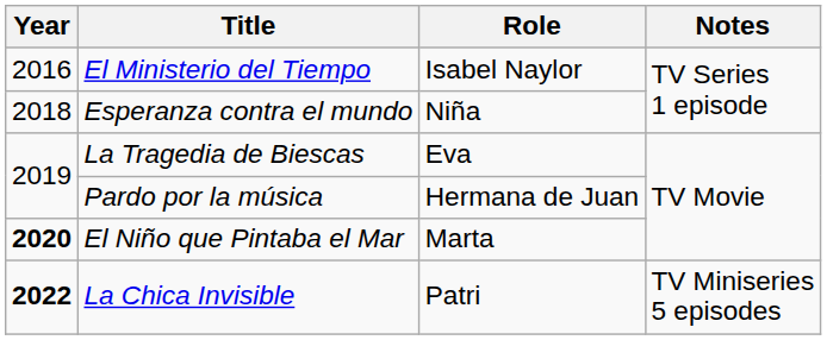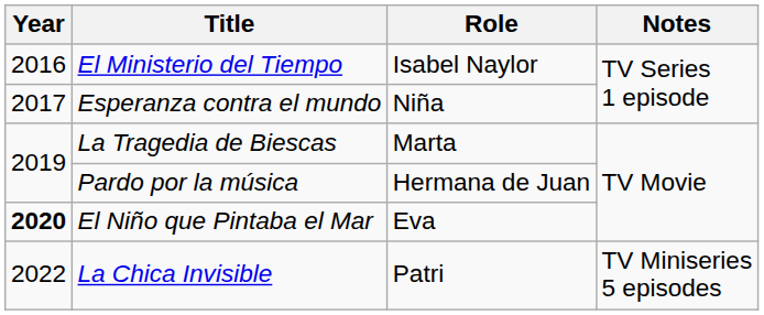 <table class="wikitable sortable">
 <tr>
 <th>Year</th>
 <th>Title</th>
 <th>Role</th>
 <th>Notes</th>
 </tr>
 <tr>
 <td>2016</td>
 <td><em><a href='#'>El Ministerio del Tiempo</a></em></td>
 <td>Isabel Naylor</td>
 <td rowspan=2>TV Series<br>1 episode</td>
 </tr>
 <tr>
-<td>2018</td>
+<td>2017</td>
 <td><em>Esperanza contra el mundo</em></td>
 <td>Niña</td>
 </tr>
 <tr>
 <td rowspan=2>2019</td>
 <td><em>La Tragedia de Biescas</em></td>
-<td>Eva</td>
+<td>Marta</td>
 <td rowspan=3>TV Movie</td>
 </tr>
 <tr>
 <td><em>Pardo por la música</em></td>
 <td>Hermana de Juan</td>
 </tr>
 <tr>
 <td><strong>2020</strong></td>
 <td><em>El Niño que Pintaba el Mar</em></td>
-<td>Marta</td>
+<td>Eva</td>
 </tr>
 <tr>
-<td><strong>2022</strong></td>
+<td>2022</td>
 <td><em><a href='#'>La Chica Invisible</a></em></td>
 <td>Patri</td>
 <td>TV Miniseries<br>5 episodes</td>
 </tr>
 </table>
